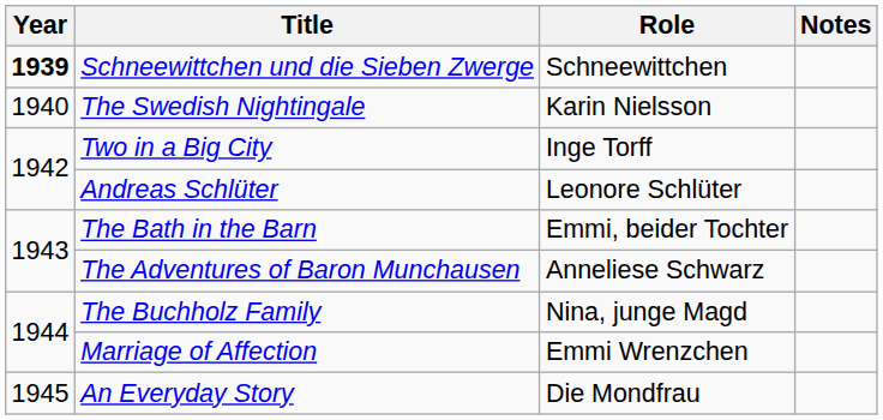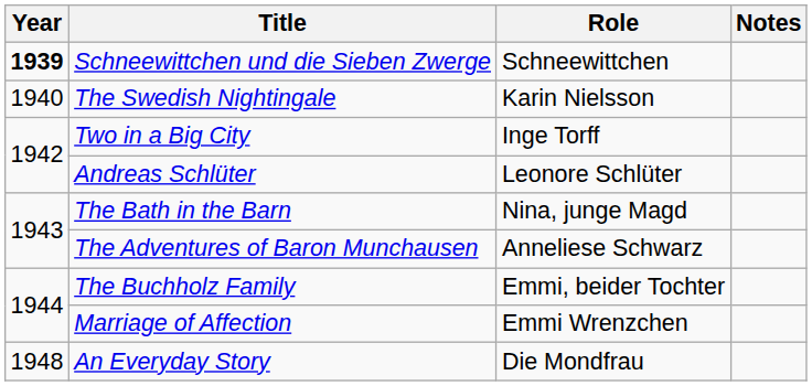 <table class="wikitable sortable">
 <tr>
 <th>Year</th>
 <th>Title</th>
 <th>Role</th>
 <th class = "unsortable">Notes</th>
 </tr>
 <tr>
 <td><strong>1939</strong></td>
 <td><em><a href='#'>Schneewittchen und die Sieben Zwerge</a></em></td>
 <td>Schneewittchen</td>
 <td></td>
 </tr>
 <tr>
 <td>1940</td>
 <td><em><a href='#'>The Swedish Nightingale</a></em></td>
 <td>Karin Nielsson</td>
 <td></td>
 </tr>
 <tr>
 <td Rowspan=2>1942</td>
 <td><em><a href='#'>Two in a Big City</a></em></td>
 <td>Inge Torff</td>
 <td></td>
 </tr>
 <tr>
 <td><em><a href='#'>Andreas Schlüter</a></em></td>
 <td>Leonore Schlüter</td>
 <td></td>
 </tr>
 <tr>
 <td Rowspan=2>1943</td>
 <td><em><a href='#'>The Bath in the Barn</a></em></td>
-<td>Emmi, beider Tochter</td>
+<td>Nina, junge Magd</td>
 <td></td>
 </tr>
 <tr>
 <td><em><a href='#'>The Adventures of Baron Munchausen</a></em></td>
 <td>Anneliese Schwarz</td>
 <td></td>
 </tr>
 <tr>
 <td Rowspan=2>1944</td>
 <td><em><a href='#'>The Buchholz Family</a></em></td>
-<td>Nina, junge Magd</td>
+<td>Emmi, beider Tochter</td>
 <td></td>
 </tr>
 <tr>
 <td><em><a href='#'>Marriage of Affection</a></em></td>
 <td>Emmi Wrenzchen</td>
 <td></td>
 </tr>
 <tr>
-<td>1945</td>
+<td>1948</td>
 <td><em><a href='#'>An Everyday Story</a></em></td>
 <td>Die Mondfrau</td>
 <td></td>
 </tr>
 </table>
